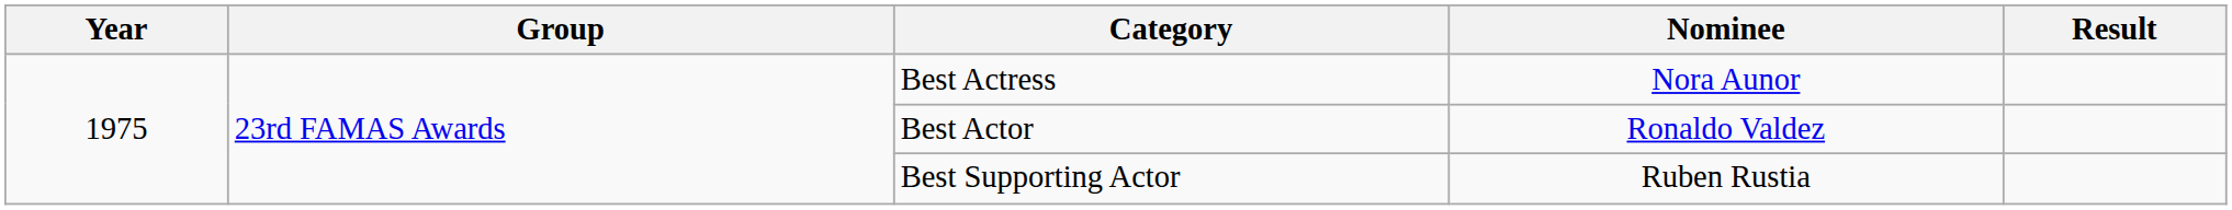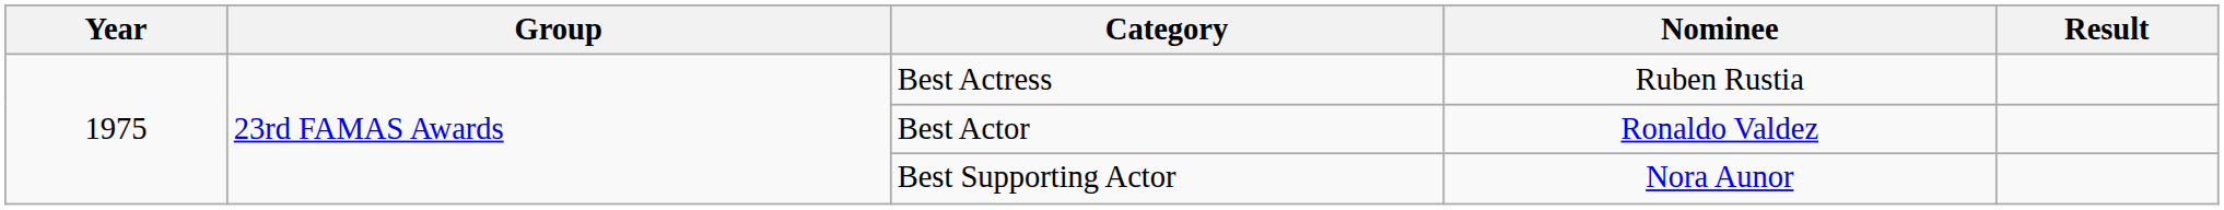 <table | width="90%" class="wikitable sortable">
 <tr>
 <th width="10%">Year</th>
 <th width="30%">Group</th>
 <th width="25%">Category</th>
 <th width="25%">Nominee</th>
 <th width="10%">Result</th>
 </tr>
 <tr>
 <td rowspan="4" align="center">1975</td>
 <td rowspan="3" align="left"><a href='#'>23rd FAMAS Awards</a></td>
 <td align="left">Best Actress</td>
-<td align="center"><a href='#'>Nora Aunor</a></td>
+<td align="center">Ruben Rustia</td>
 <td></td>
 </tr>
 <tr>
 <td align="left">Best Actor</td>
 <td align="center"><a href='#'>Ronaldo Valdez</a></td>
 <td></td>
 </tr>
 <tr>
 <td align="left">Best Supporting Actor</td>
-<td align="center">Ruben Rustia</td>
+<td align="center"><a href='#'>Nora Aunor</a></td>
 <td></td>
 </tr>
 </table>
